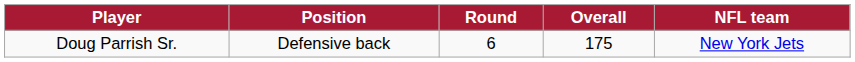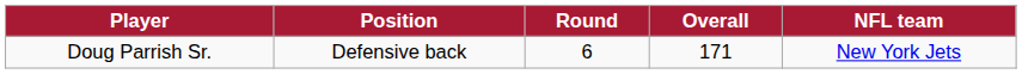 <table class="wikitable" width="65%">
 <tr align="center"  style="background:#A81933;color:#FFFFFF;">
 <td><strong>Player</strong></td>
 <td><strong>Position</strong></td>
 <td><strong>Round</strong></td>
 <td><strong>Overall</strong></td>
 <td><strong>NFL team</strong></td>
 </tr>
 <tr align="center" bgcolor="">
 <td>Doug Parrish Sr.</td>
 <td>Defensive back</td>
 <td>6</td>
-<td>175</td>
+<td>171</td>
 <td><a href='#'>New York Jets</a></td>
 </tr>
 </table>
